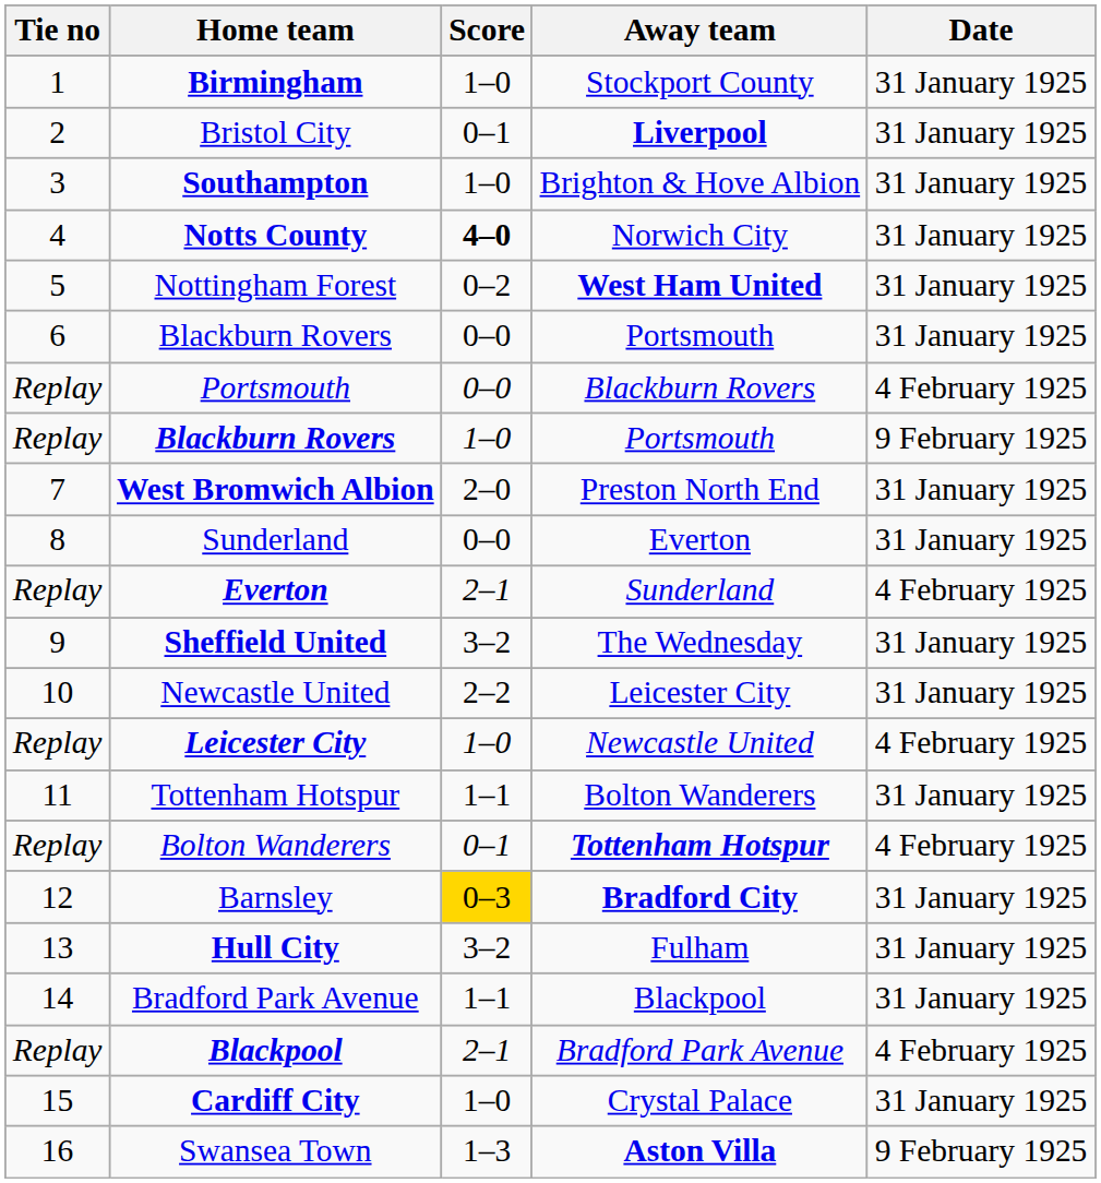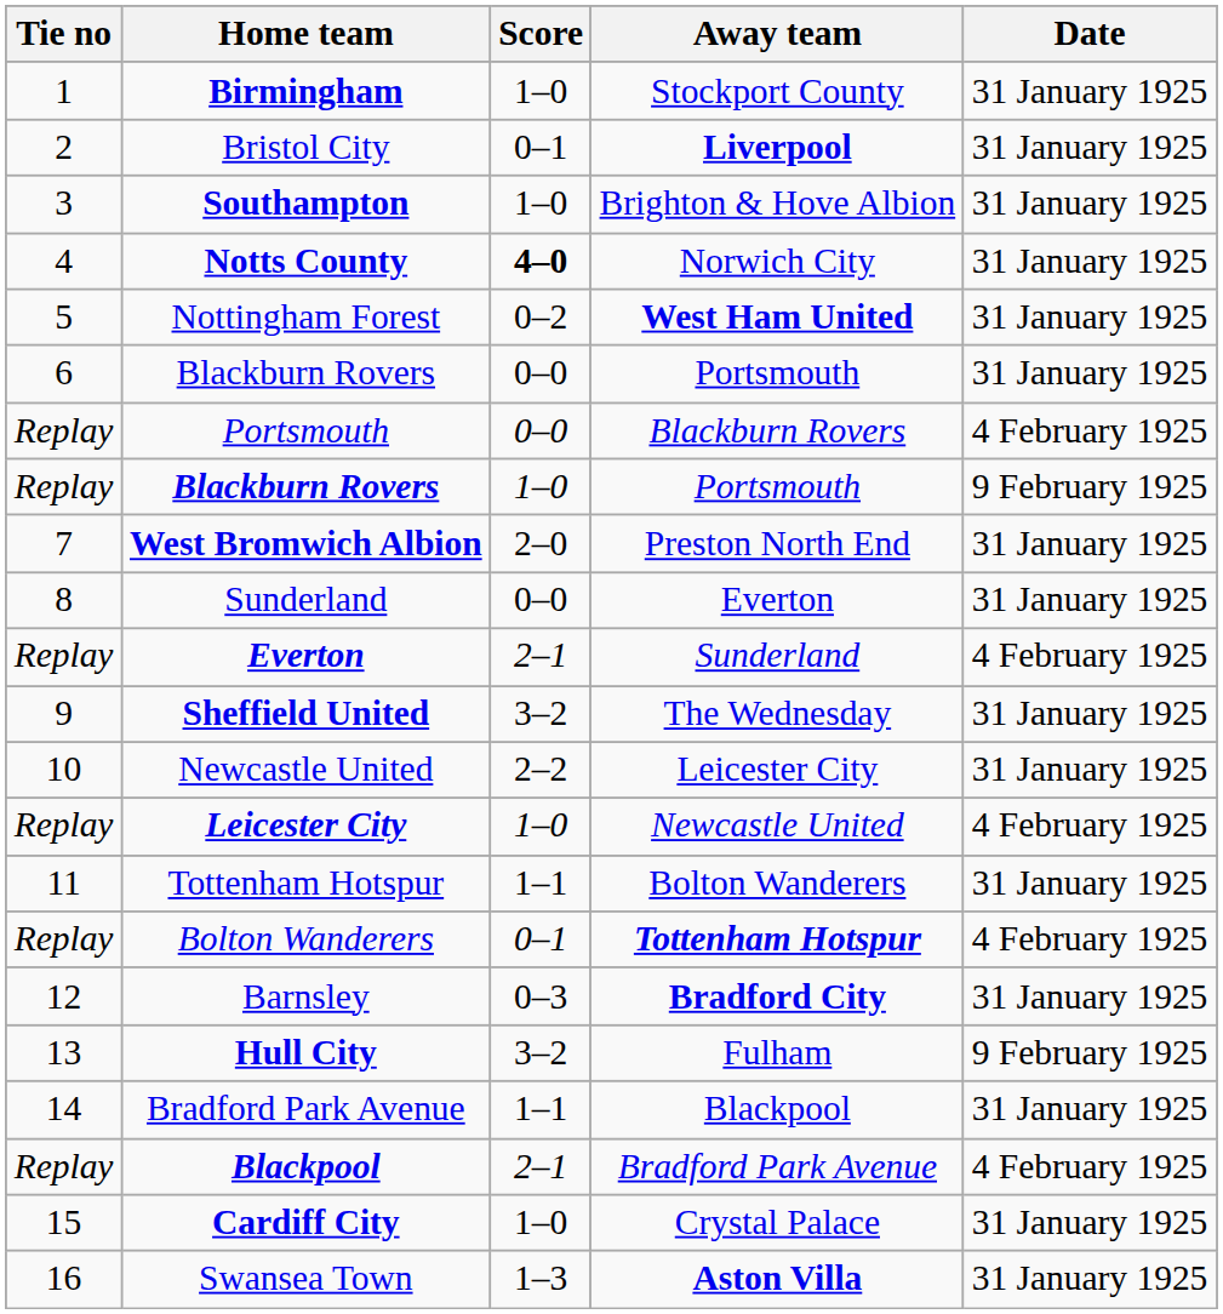 <table class="wikitable" style="text-align: center">
 <tr>
 <th>Tie no</th>
 <th>Home team</th>
 <th>Score</th>
 <th>Away team</th>
 <th>Date</th>
 </tr>
 <tr>
 <td>1</td>
 <td><strong><a href='#'>Birmingham</a></strong></td>
 <td>1–0</td>
 <td><a href='#'>Stockport County</a></td>
 <td>31 January 1925</td>
 </tr>
 <tr>
 <td>2</td>
 <td><a href='#'>Bristol City</a></td>
 <td>0–1</td>
 <td><strong><a href='#'>Liverpool</a></strong></td>
 <td>31 January 1925</td>
 </tr>
 <tr>
 <td>3</td>
 <td><strong><a href='#'>Southampton</a></strong></td>
 <td>1–0</td>
 <td><a href='#'>Brighton & Hove Albion</a></td>
 <td>31 January 1925</td>
 </tr>
 <tr>
 <td>4</td>
 <td><strong><a href='#'>Notts County</a></strong></td>
 <td><strong>4–0</strong></td>
 <td><a href='#'>Norwich City</a></td>
 <td>31 January 1925</td>
 </tr>
 <tr>
 <td>5</td>
 <td><a href='#'>Nottingham Forest</a></td>
 <td>0–2</td>
 <td><strong><a href='#'>West Ham United</a></strong></td>
 <td>31 January 1925</td>
 </tr>
 <tr>
 <td>6</td>
 <td><a href='#'>Blackburn Rovers</a></td>
 <td>0–0</td>
 <td><a href='#'>Portsmouth</a></td>
 <td>31 January 1925</td>
 </tr>
 <tr>
 <td><em>Replay</em></td>
 <td><em><a href='#'>Portsmouth</a></em></td>
 <td><em>0–0</em></td>
 <td><em><a href='#'>Blackburn Rovers</a></em></td>
 <td>4 February 1925</td>
 </tr>
 <tr>
 <td><em>Replay</em></td>
 <td><strong><em><a href='#'>Blackburn Rovers</a></em></strong></td>
 <td><em>1–0</em></td>
 <td><em><a href='#'>Portsmouth</a></em></td>
 <td>9 February 1925</td>
 </tr>
 <tr>
 <td>7</td>
 <td><strong><a href='#'>West Bromwich Albion</a></strong></td>
 <td>2–0</td>
 <td><a href='#'>Preston North End</a></td>
 <td>31 January 1925</td>
 </tr>
 <tr>
 <td>8</td>
 <td><a href='#'>Sunderland</a></td>
 <td>0–0</td>
 <td><a href='#'>Everton</a></td>
 <td>31 January 1925</td>
 </tr>
 <tr>
 <td><em>Replay</em></td>
 <td><strong><em><a href='#'>Everton</a></em></strong></td>
 <td><em>2–1</em></td>
 <td><em><a href='#'>Sunderland</a></em></td>
 <td>4 February 1925</td>
 </tr>
 <tr>
 <td>9</td>
 <td><strong><a href='#'>Sheffield United</a></strong></td>
 <td>3–2</td>
 <td><a href='#'>The Wednesday</a></td>
 <td>31 January 1925</td>
 </tr>
 <tr>
 <td>10</td>
 <td><a href='#'>Newcastle United</a></td>
 <td>2–2</td>
 <td><a href='#'>Leicester City</a></td>
 <td>31 January 1925</td>
 </tr>
 <tr>
 <td><em>Replay</em></td>
 <td><strong><em><a href='#'>Leicester City</a></em></strong></td>
 <td><em>1–0</em></td>
 <td><em><a href='#'>Newcastle United</a></em></td>
 <td>4 February 1925</td>
 </tr>
 <tr>
 <td>11</td>
 <td><a href='#'>Tottenham Hotspur</a></td>
 <td>1–1</td>
 <td><a href='#'>Bolton Wanderers</a></td>
 <td>31 January 1925</td>
 </tr>
 <tr>
 <td><em>Replay</em></td>
 <td><em><a href='#'>Bolton Wanderers</a></em></td>
 <td><em>0–1</em></td>
 <td><strong><em><a href='#'>Tottenham Hotspur</a></em></strong></td>
 <td>4 February 1925</td>
 </tr>
 <tr>
 <td>12</td>
 <td><a href='#'>Barnsley</a></td>
-<td style="background: gold;">0–3</td>
+<td>0–3</td>
 <td><strong><a href='#'>Bradford City</a></strong></td>
 <td>31 January 1925</td>
 </tr>
 <tr>
 <td>13</td>
 <td><strong><a href='#'>Hull City</a></strong></td>
 <td>3–2</td>
 <td><a href='#'>Fulham</a></td>
-<td>31 January 1925</td>
+<td>9 February 1925</td>
 </tr>
 <tr>
 <td>14</td>
 <td><a href='#'>Bradford Park Avenue</a></td>
 <td>1–1</td>
 <td><a href='#'>Blackpool</a></td>
 <td>31 January 1925</td>
 </tr>
 <tr>
 <td><em>Replay</em></td>
 <td><strong><em><a href='#'>Blackpool</a></em></strong></td>
 <td><em>2–1</em></td>
 <td><em><a href='#'>Bradford Park Avenue</a></em></td>
 <td>4 February 1925</td>
 </tr>
 <tr>
 <td>15</td>
 <td><strong><a href='#'>Cardiff City</a></strong></td>
 <td>1–0</td>
 <td><a href='#'>Crystal Palace</a></td>
 <td>31 January 1925</td>
 </tr>
 <tr>
 <td>16</td>
 <td><a href='#'>Swansea Town</a></td>
 <td>1–3</td>
 <td><strong><a href='#'>Aston Villa</a></strong></td>
-<td>9 February 1925</td>
+<td>31 January 1925</td>
 </tr>
 </table>
